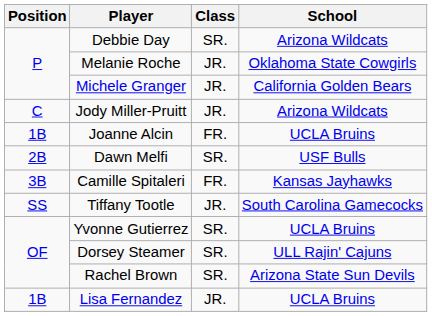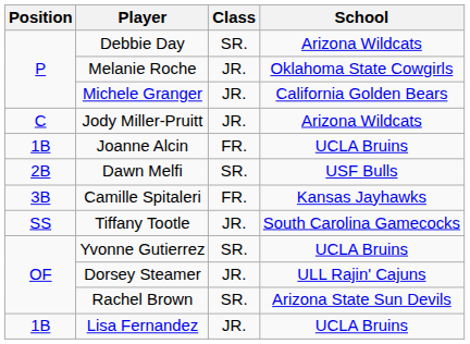 <table class="wikitable">
 <tr>
 <th>Position</th>
 <th>Player</th>
 <th>Class</th>
 <th>School</th>
 </tr>
 <tr align=center>
 <td rowspan=3><a href='#'>P</a></td>
 <td>Debbie Day</td>
 <td>SR.</td>
 <td><a href='#'>Arizona Wildcats</a></td>
 </tr>
 <tr align=center>
 <td>Melanie Roche</td>
 <td>JR.</td>
 <td><a href='#'>Oklahoma State Cowgirls</a></td>
 </tr>
 <tr align=center>
 <td><a href='#'>Michele Granger</a></td>
 <td>JR.</td>
 <td><a href='#'>California Golden Bears</a></td>
 </tr>
 <tr align=center>
 <td rowspan=1><a href='#'>C</a></td>
 <td>Jody Miller-Pruitt</td>
 <td>JR.</td>
 <td><a href='#'>Arizona Wildcats</a></td>
 </tr>
 <tr align=center>
 <td rowspan=1><a href='#'>1B</a></td>
 <td>Joanne Alcin</td>
 <td>FR.</td>
 <td><a href='#'>UCLA Bruins</a></td>
 </tr>
 <tr align=center>
 <td rowspan=1><a href='#'>2B</a></td>
 <td>Dawn Melfi</td>
 <td>SR.</td>
 <td><a href='#'>USF Bulls</a></td>
 </tr>
 <tr align=center>
 <td rowspan=1><a href='#'>3B</a></td>
 <td>Camille Spitaleri</td>
 <td>FR.</td>
 <td><a href='#'>Kansas Jayhawks</a></td>
 </tr>
 <tr align=center>
 <td rowspan=1><a href='#'>SS</a></td>
 <td>Tiffany Tootle</td>
 <td>JR.</td>
 <td><a href='#'>South Carolina Gamecocks</a></td>
 </tr>
 <tr align=center>
 <td rowspan=3><a href='#'>OF</a></td>
 <td>Yvonne Gutierrez</td>
 <td>SR.</td>
 <td><a href='#'>UCLA Bruins</a></td>
 </tr>
 <tr align=center>
 <td>Dorsey Steamer</td>
-<td>SR.</td>
+<td>JR.</td>
 <td><a href='#'>ULL Rajin' Cajuns</a></td>
 </tr>
 <tr align=center>
 <td>Rachel Brown</td>
 <td>SR.</td>
 <td><a href='#'>Arizona State Sun Devils</a></td>
 </tr>
 <tr align=center>
 <td rowspan=1><a href='#'>1B</a></td>
 <td><a href='#'>Lisa Fernandez</a></td>
 <td>JR.</td>
 <td><a href='#'>UCLA Bruins</a></td>
 </tr>
 </table>
